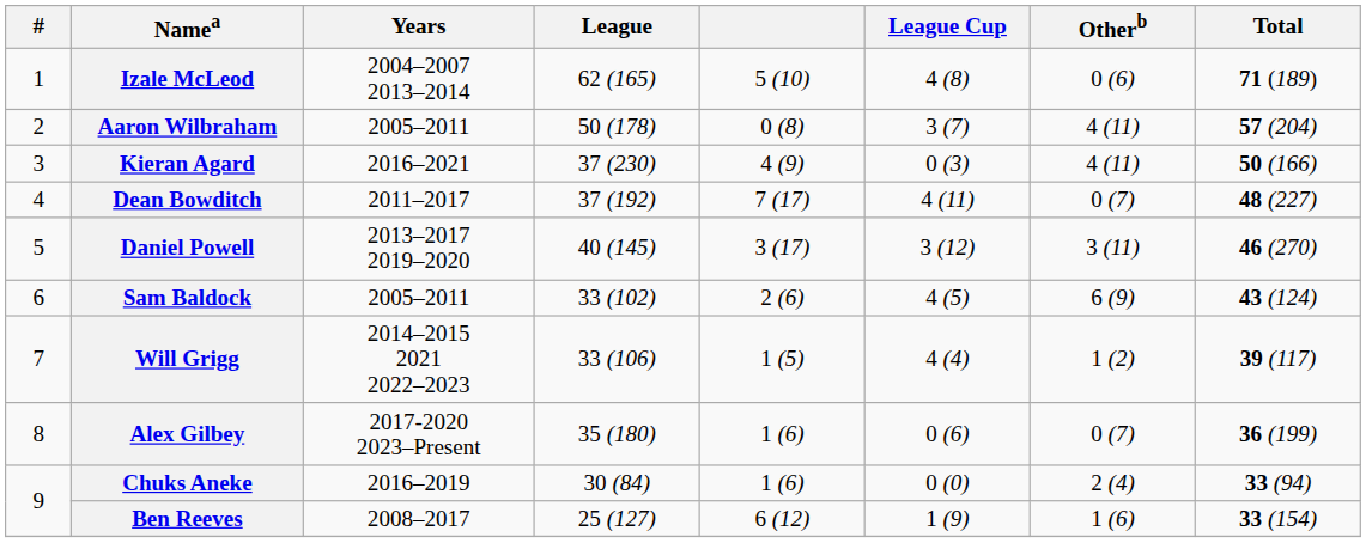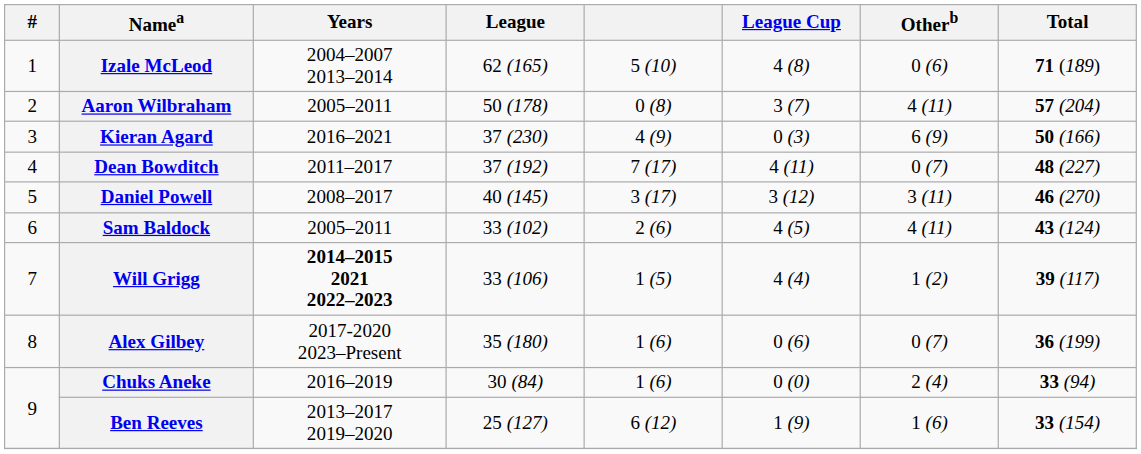 <table class="sortable wikitable plainrowheaders"  style="text-align: center;">
 <tr>
 <th scope="col" style="width:4%;">#</th>
 <th scope="col" style="width:14%;">Name<sup>a</sup></th>
 <th scope="col" style="width:14%;">Years</th>
 <th scope="col" style="width:10%;">League</th>
 <th scope="col" style="width:10%;"></th>
 <th scope="col" style="width:10%;"><a href='#'>League Cup</a></th>
 <th scope="col" style="width:10%;">Other<sup>b</sup></th>
 <th scope="col" style="width:10%;">Total</th>
 </tr>
 <tr>
 <td>1</td>
 <th scope="row"> <a href='#'>Izale McLeod</a></th>
 <td>2004–2007<br>2013–2014</td>
 <td>62 <em>(165)</em></td>
 <td>5 <em>(10)</em></td>
 <td>4 <em>(8)</em></td>
 <td>0 <em>(6)</em></td>
 <td><strong>71</strong> (<em>189</em>)</td>
 </tr>
 <tr>
 <td>2</td>
 <th scope="row"> <a href='#'>Aaron Wilbraham</a></th>
 <td>2005–2011</td>
 <td>50 <em>(178)</em></td>
 <td>0 <em>(8)</em></td>
 <td>3 <em>(7)</em></td>
 <td>4 <em>(11)</em></td>
 <td><strong>57</strong> <em>(204)</em></td>
 </tr>
 <tr>
 <td rowspan="1">3</td>
 <th scope="row"> <a href='#'>Kieran Agard</a></th>
 <td>2016–2021</td>
 <td>37 <em>(230)</em></td>
 <td>4 <em>(9)</em></td>
 <td>0 <em>(3)</em></td>
-<td>4 <em>(11)</em></td>
+<td>6 <em>(9)</em></td>
 <td><strong>50</strong> <em>(166)</em></td>
 </tr>
 <tr>
 <td>4</td>
 <th scope="row"> <a href='#'>Dean Bowditch</a></th>
 <td>2011–2017</td>
 <td>37 <em>(192)</em></td>
 <td>7 <em>(17)</em></td>
 <td>4 <em>(11)</em></td>
 <td>0 <em>(7)</em></td>
 <td><strong>48</strong> <em>(227)</em></td>
 </tr>
 <tr>
 <td>5</td>
 <th scope="row"> <a href='#'>Daniel Powell</a></th>
-<td>2013–2017<br>2019–2020</td>
+<td>2008–2017</td>
 <td>40 <em>(145)</em></td>
 <td>3 <em>(17)</em></td>
 <td>3 <em>(12)</em></td>
 <td>3 <em>(11)</em></td>
 <td><strong>46</strong> <em>(270)</em></td>
 </tr>
 <tr>
 <td>6</td>
 <th scope="row"> <a href='#'>Sam Baldock</a></th>
 <td>2005–2011</td>
 <td>33 <em>(102)</em></td>
 <td>2 <em>(6)</em></td>
 <td>4 <em>(5)</em></td>
-<td>6 <em>(9)</em></td>
+<td>4 <em>(11)</em></td>
 <td><strong>43</strong> <em>(124)</em></td>
 </tr>
 <tr>
 <td>7</td>
 <th scope="row"> <a href='#'>Will Grigg</a></th>
-<td>2014–2015<br>2021<br>2022–2023</td>
+<td><strong>2014–2015<br>2021<br>2022–2023</strong></td>
 <td>33 <em>(106)</em></td>
 <td>1 <em>(5)</em></td>
 <td>4 <em>(4)</em></td>
 <td>1 <em>(2)</em></td>
 <td><strong>39</strong> <em>(117)</em></td>
 </tr>
 <tr>
 <td>8</td>
 <th scope="row"> <strong><a href='#'>Alex Gilbey</a></strong></th>
 <td>2017-2020<br>2023–Present</td>
 <td>35 <em>(180)</em></td>
 <td>1 <em>(6)</em></td>
 <td>0 <em>(6)</em></td>
 <td>0 <em>(7)</em></td>
 <td><strong>36</strong> <em>(199)</em></td>
 </tr>
 <tr>
 <td rowspan="2">9</td>
 <th scope="row"> <a href='#'>Chuks Aneke</a></th>
 <td>2016–2019</td>
 <td>30 <em>(84)</em></td>
 <td>1 <em>(6)</em></td>
 <td>0 <em>(0)</em></td>
 <td>2 <em>(4)</em></td>
 <td><strong>33</strong> <em>(94)</em></td>
 </tr>
 <tr>
 <th scope="row"> <a href='#'>Ben Reeves</a></th>
-<td>2008–2017</td>
+<td>2013–2017<br>2019–2020</td>
 <td>25 <em>(127)</em></td>
 <td>6 <em>(12)</em></td>
 <td>1 <em>(9)</em></td>
 <td>1 <em>(6)</em></td>
 <td><strong>33</strong> <em>(154)</em></td>
 </tr>
 <tr>
 </tr>
 </table>
